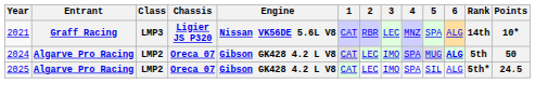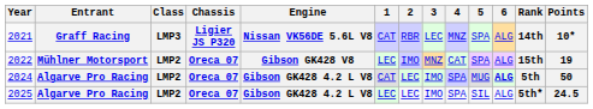 <table class="wikitable" style="text-align:center; font-size:90%">
 <tr>
 <th>Year</th>
 <th>Entrant</th>
 <th>Class</th>
 <th>Chassis</th>
 <th>Engine</th>
 <th>1</th>
 <th>2</th>
 <th>3</th>
 <th>4</th>
 <th>5</th>
 <th>6</th>
 <th>Rank</th>
 <th>Points</th>
 </tr>
 <tr>
 <td><a href='#'>2021</a></td>
 <th><a href='#'>Graff Racing</a></th>
 <th>LMP3</th>
 <th><a href='#'>Ligier JS P320</a></th>
 <th><a href='#'>Nissan</a> <a href='#'>VK56DE</a> 5.6L V8</th>
 <td style="background:#CFCFFF;"><a href='#'>CAT</a><br></td>
 <td style="background:#CFCFFF;"><a href='#'>RBR</a><br></td>
 <td style="background:#DFFFDF;"><a href='#'>LEC</a><br></td>
 <td style="background:#CFCFFF;"><a href='#'>MNZ</a><br></td>
 <td style="background:#DFFFDF;"><a href='#'>SPA</a><br></td>
 <td style="background:#FFDF9F;"><a href='#'>ALG</a><br></td>
 <th>14th</th>
 <th>10*</th>
 </tr>
 <tr>
+<td><a href='#'>2022</a></td>
+<th><a href='#'>Mühlner Motorsport</a></th>
+<th>LMP2</th>
+<th><a href='#'>Oreca 07</a></th>
+<th><a href='#'>Gibson</a> GK428 V8</th>
+<td style="background:#DFFFDF;"><a href='#'>LEC</a><br></td>
+<td style="background:#CFCFFF;"><a href='#'>IMO</a><br></td>
+<td style="background:#FFDF9F;"><a href='#'>MNZ</a><br></td>
+<td style="background:#DFFFDF;"><a href='#'>CAT</a><br></td>
+<td style="background:#EFCFFF;"><a href='#'>SPA</a><br></td>
+<td style="background:#EFCFFF;"><a href='#'>ALG</a><br></td>
+<th>15th</th>
+<th>19</th>
+</tr>
+<tr>
 <td><a href='#'>2024</a></td>
 <th><a href='#'>Algarve Pro Racing</a></th>
 <th>LMP2</th>
 <th><a href='#'>Oreca 07</a></th>
 <th><a href='#'>Gibson</a> GK428 4.2 L V8</th>
 <td style="background:#DFDFDF;"><a href='#'>CAT</a><br></td>
 <td style="background:#DFFFDF;"><a href='#'>LEC</a><br></td>
 <td style="background:#DFFFDF;"><a href='#'>IMO</a><br></td>
 <td style="background:#CFCFFF;"><a href='#'>SPA</a><br></td>
 <td style="background:#DFDFDF;"><a href='#'>MUG</a><br></td>
 <td style="background:#DFFFDF;"><strong><a href='#'>ALG</a><br></strong></td>
 <th>5th</th>
 <th>50</th>
 </tr>
 <tr>
 <td><a href='#'>2025</a></td>
 <th nowrap><a href='#'>Algarve Pro Racing</a></th>
 <th>LMP2</th>
 <th nowrap><a href='#'>Oreca 07</a></th>
 <th nowrap><a href='#'>Gibson</a> GK428 4.2 L V8</th>
-<td style="background:#DFFFDF;"><a href='#'>CAT</a><br></td>
+<td style="background:#DFFFDF;"><a href='#'>LEC</a><br></td>
 <td style="background:#;"><a href='#'>LEC</a><br></td>
 <td style="background:#;"><a href='#'>IMO</a><br></td>
 <td style="background:#;"><a href='#'>SPA</a><br></td>
 <td style="background:#;"><a href='#'>SIL</a><br></td>
 <td style="background:#;"><a href='#'>ALG</a><br></td>
 <th>5th*</th>
 <th>24.5</th>
 </tr>
 </table>
